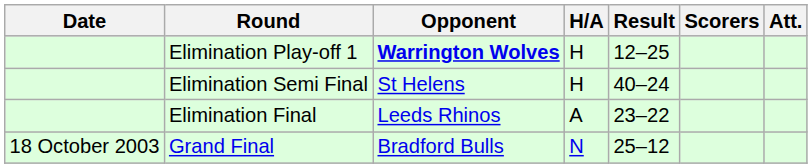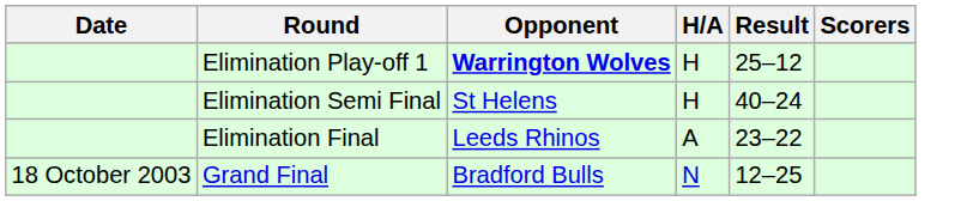 <table class="wikitable" style="font-size:85%;">
 <tr>
 <th>Date</th>
 <th>Round</th>
 <th>Opponent</th>
 <th>H/A</th>
 <th>Result</th>
 <th>Scorers</th>
-<th>Att.</th>
 </tr>
 <tr style="background:#ddffdd">
 <td></td>
 <td>Elimination Play-off 1</td>
 <td><strong> <a href='#'>Warrington Wolves</a></strong></td>
 <td>H</td>
-<td>12–25</td>
-<td></td>
+<td>25–12</td>
 <td></td>
 </tr>
 <tr style="background:#ddffdd">
 <td></td>
 <td>Elimination Semi Final</td>
 <td> <a href='#'>St Helens</a></td>
 <td>H</td>
 <td>40–24</td>
 <td></td>
-<td></td>
 </tr>
 <tr style="background:#ddffdd">
 <td></td>
 <td>Elimination Final</td>
 <td> <a href='#'>Leeds Rhinos</a></td>
 <td>A</td>
 <td>23–22</td>
 <td></td>
-<td></td>
 </tr>
 <tr style="background:#ddffdd">
 <td>18 October 2003</td>
 <td><a href='#'>Grand Final</a></td>
 <td> <a href='#'>Bradford Bulls</a></td>
 <td><a href='#'>N</a></td>
-<td>25–12</td>
-<td></td>
+<td>12–25</td>
 <td></td>
 </tr>
 </table>
